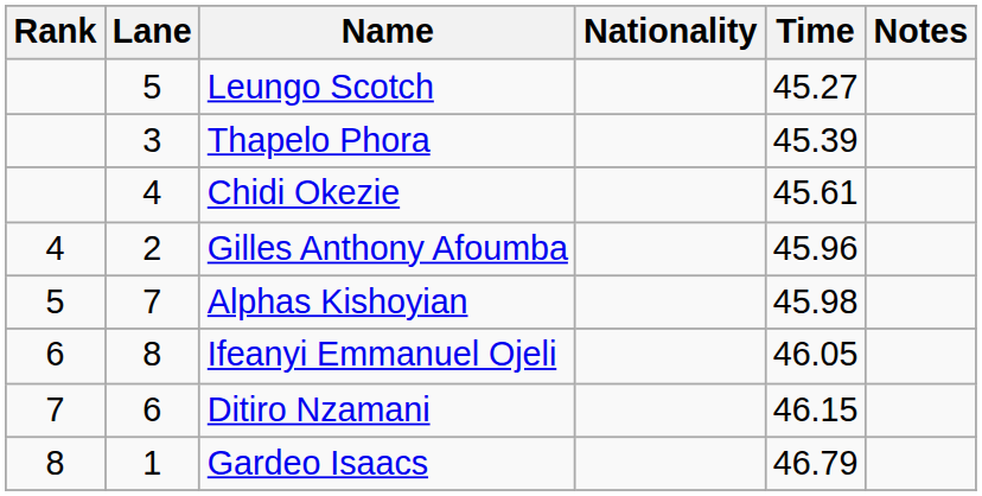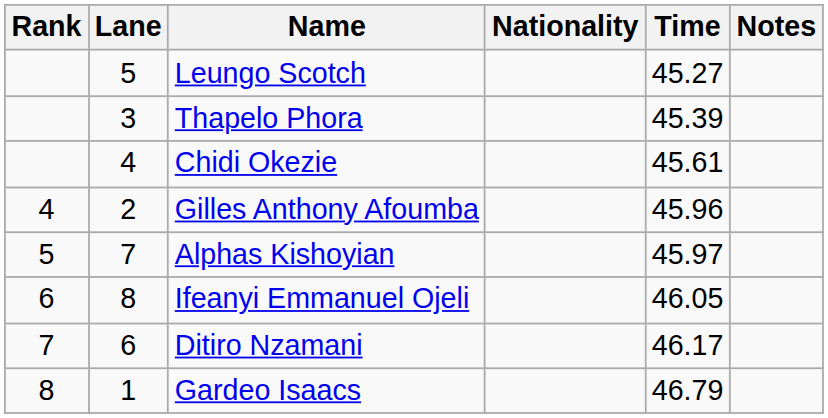 <table class="wikitable sortable" style="text-align:center">
 <tr>
 <th>Rank</th>
 <th>Lane</th>
 <th>Name</th>
 <th>Nationality</th>
 <th>Time</th>
 <th>Notes</th>
 </tr>
 <tr>
 <td></td>
 <td>5</td>
 <td align=left><a href='#'>Leungo Scotch</a></td>
 <td align=left></td>
 <td>45.27</td>
 <td></td>
 </tr>
 <tr>
 <td></td>
 <td>3</td>
 <td align=left><a href='#'>Thapelo Phora</a></td>
 <td align=left></td>
 <td>45.39</td>
 <td></td>
 </tr>
 <tr>
 <td></td>
 <td>4</td>
 <td align=left><a href='#'>Chidi Okezie</a></td>
 <td align=left></td>
 <td>45.61</td>
 <td></td>
 </tr>
 <tr>
 <td>4</td>
 <td>2</td>
 <td align=left><a href='#'>Gilles Anthony Afoumba</a></td>
 <td align=left></td>
 <td>45.96</td>
 <td></td>
 </tr>
 <tr>
 <td>5</td>
 <td>7</td>
 <td align=left><a href='#'>Alphas Kishoyian</a></td>
 <td align=left></td>
-<td>45.98</td>
+<td>45.97</td>
 <td></td>
 </tr>
 <tr>
 <td>6</td>
 <td>8</td>
 <td align=left><a href='#'>Ifeanyi Emmanuel Ojeli</a></td>
 <td align=left></td>
 <td>46.05</td>
 <td></td>
 </tr>
 <tr>
 <td>7</td>
 <td>6</td>
 <td align=left><a href='#'>Ditiro Nzamani</a></td>
 <td align=left></td>
-<td>46.15</td>
+<td>46.17</td>
 <td></td>
 </tr>
 <tr>
 <td>8</td>
 <td>1</td>
 <td align=left><a href='#'>Gardeo Isaacs</a></td>
 <td align=left></td>
 <td>46.79</td>
 <td></td>
 </tr>
 </table>
